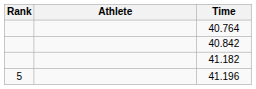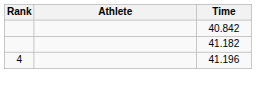 <table class=wikitable style="text-align:center">
 <tr>
 <th width=40>Rank</th>
 <th width=250>Athlete</th>
 <th width=80>Time</th>
-</tr>
-<tr>
-<td></td>
-<td align=left></td>
-<td>40.764</td>
 </tr>
 <tr>
 <td></td>
 <td align=left></td>
 <td>40.842</td>
 </tr>
 <tr>
 <td></td>
 <td align=left></td>
 <td>41.182</td>
 </tr>
 <tr>
-<td>5</td>
+<td>4</td>
 <td align=left></td>
 <td>41.196</td>
 </tr>
 </table>
